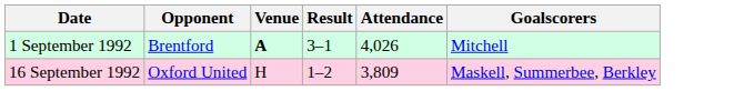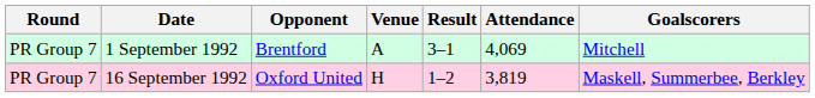 <table class="wikitable">
 <tr>
+<th>Round</th>
 <th>Date</th>
 <th>Opponent</th>
 <th>Venue</th>
 <th>Result</th>
 <th>Attendance</th>
 <th>Goalscorers</th>
 </tr>
 <tr style="background-color: #d0ffe3;">
+<td>PR Group 7</td>
 <td>1 September 1992</td>
 <td><a href='#'>Brentford</a></td>
-<td><strong>A</strong></td>
+<td>A</td>
 <td>3–1</td>
-<td>4,026</td>
+<td>4,069</td>
 <td><a href='#'>Mitchell</a></td>
 </tr>
 <tr style="background-color: #ffd0e3;">
+<td>PR Group 7</td>
 <td>16 September 1992</td>
 <td><a href='#'>Oxford United</a></td>
 <td>H</td>
 <td>1–2</td>
-<td>3,809</td>
+<td>3,819</td>
 <td><a href='#'>Maskell</a>, <a href='#'>Summerbee</a>, <a href='#'>Berkley</a></td>
 </tr>
 </table>
